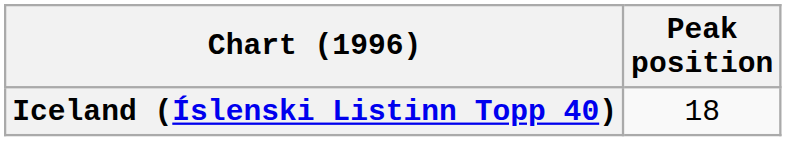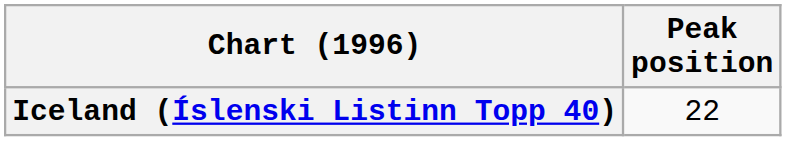 <table class="wikitable plainrowheaders" style="text-align:center">
 <tr>
 <th>Chart (1996)</th>
 <th>Peak<br>position</th>
 </tr>
 <tr>
 <th scope="row">Iceland (<a href='#'>Íslenski Listinn Topp 40</a>)</th>
-<td style="text-align:center;">18</td>
+<td style="text-align:center;">22</td>
 </tr>
 </table>
